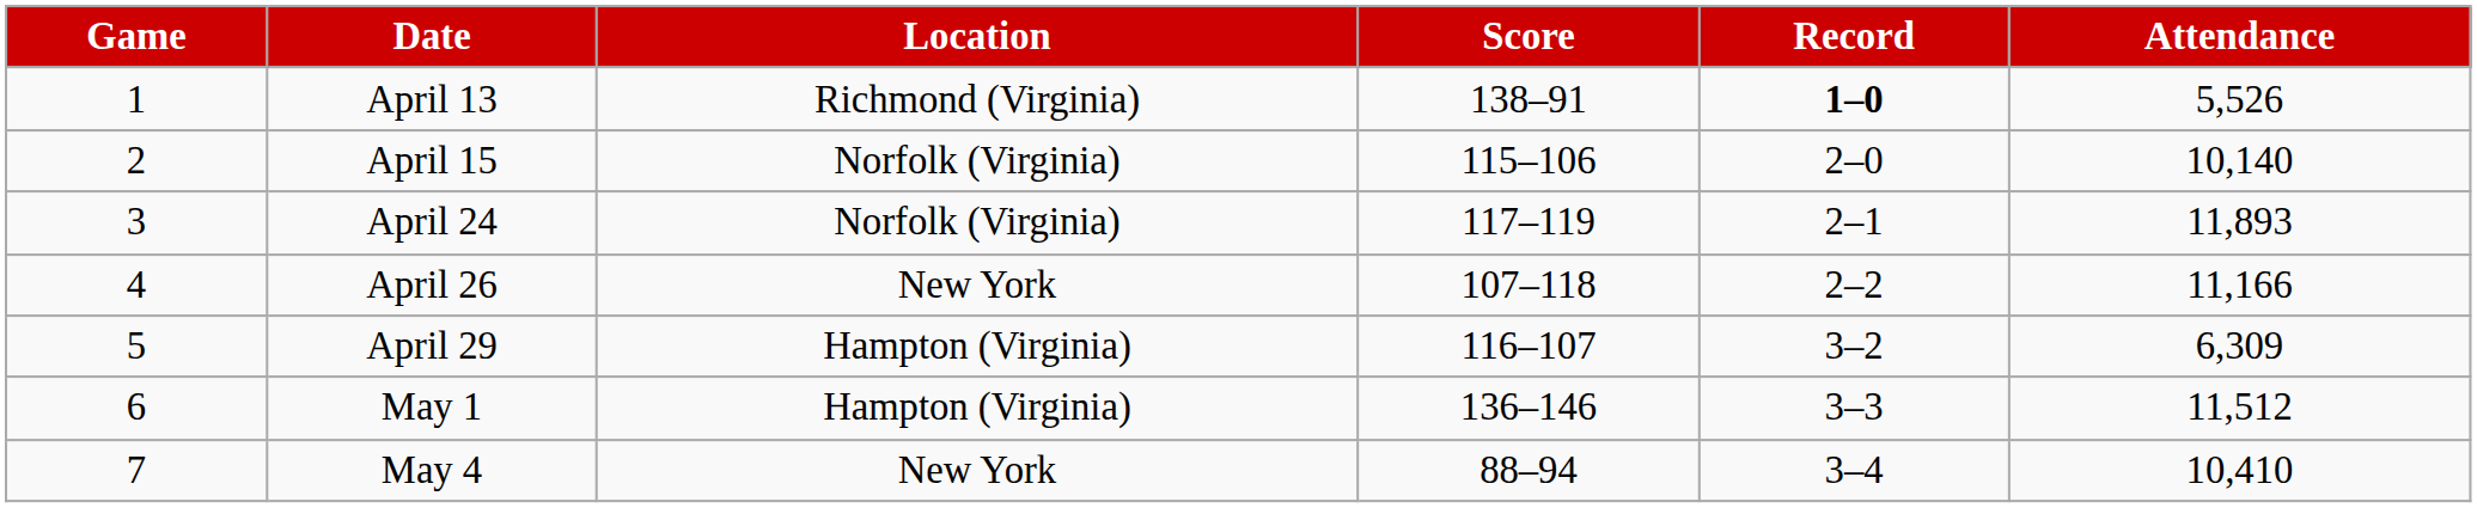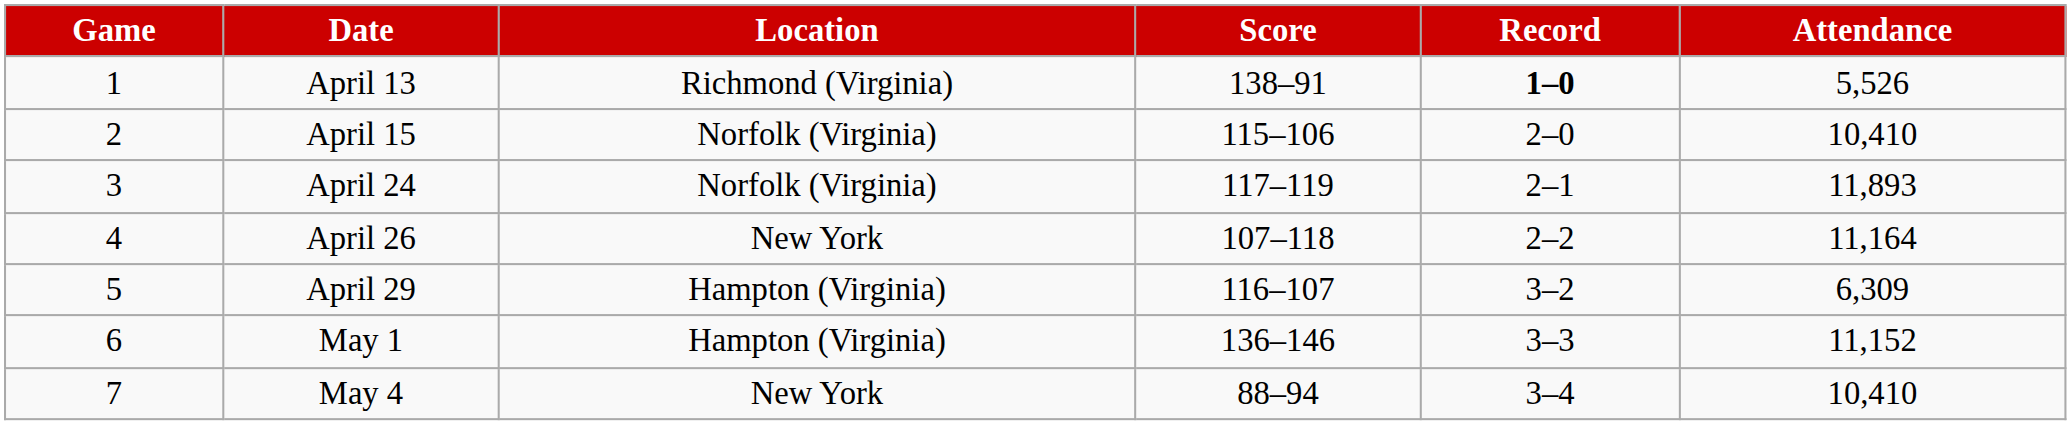 <table class="wikitable" style="width:80%;">
 <tr style="text-align:center; background:#CC0000; color:#FFFFFF;">
 <td><strong>Game</strong></td>
 <td><strong>Date</strong></td>
 <td><strong>Location</strong></td>
 <td><strong>Score</strong></td>
 <td><strong>Record</strong></td>
 <td><strong>Attendance</strong></td>
 </tr>
 <tr style="text-align:center;" bgcolor="">
 <td>1</td>
 <td>April 13</td>
 <td>Richmond (Virginia)</td>
 <td>138–91</td>
 <td><strong>1–0</strong></td>
 <td>5,526</td>
 </tr>
 <tr style="text-align:center;" bgcolor="">
 <td>2</td>
 <td>April 15</td>
 <td>Norfolk (Virginia)</td>
 <td>115–106</td>
 <td>2–0</td>
-<td>10,140</td>
+<td>10,410</td>
 </tr>
 <tr style="text-align:center;" bgcolor="">
 <td>3</td>
 <td>April 24</td>
 <td>Norfolk (Virginia)</td>
 <td>117–119</td>
 <td>2–1</td>
 <td>11,893</td>
 </tr>
 <tr style="text-align:center;" bgcolor="">
 <td>4</td>
 <td>April 26</td>
 <td>New York</td>
 <td>107–118</td>
 <td>2–2</td>
-<td>11,166</td>
+<td>11,164</td>
 </tr>
 <tr style="text-align:center;" bgcolor="">
 <td>5</td>
 <td>April 29</td>
 <td>Hampton (Virginia)</td>
 <td>116–107</td>
 <td>3–2</td>
 <td>6,309</td>
 </tr>
 <tr style="text-align:center;" bgcolor="">
 <td>6</td>
 <td>May 1</td>
 <td>Hampton (Virginia)</td>
 <td>136–146</td>
 <td>3–3</td>
-<td>11,512</td>
+<td>11,152</td>
 </tr>
 <tr style="text-align:center;" bgcolor="">
 <td>7</td>
 <td>May 4</td>
 <td>New York</td>
 <td>88–94</td>
 <td>3–4</td>
 <td>10,410</td>
 </tr>
 </table>
